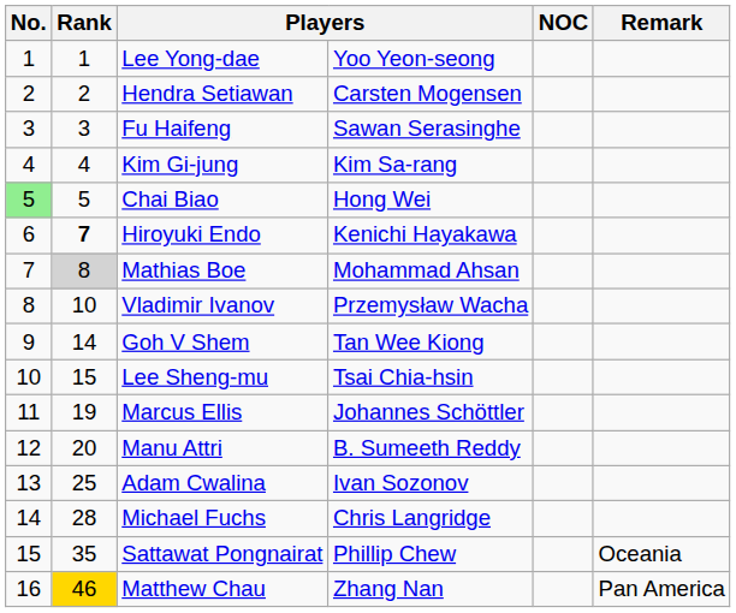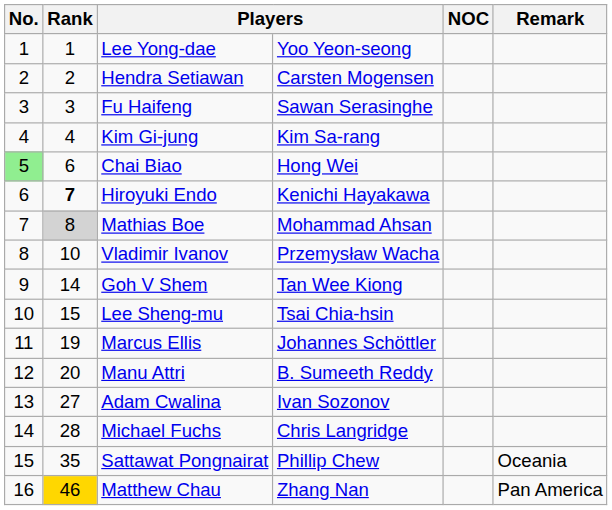 <table class="wikitable sortable">
 <tr>
 <th>No.</th>
 <th>Rank</th>
 <th colspan=2>Players</th>
 <th>NOC</th>
 <th>Remark</th>
 </tr>
 <tr align=center>
 <td>1</td>
 <td>1</td>
 <td align=left><a href='#'>Lee Yong-dae</a></td>
 <td align=left><a href='#'>Yoo Yeon-seong</a></td>
 <td align=left></td>
 <td align=left></td>
 </tr>
 <tr align=center>
 <td>2</td>
 <td>2</td>
 <td align=left><a href='#'>Hendra Setiawan</a></td>
 <td align=left><a href='#'>Carsten Mogensen</a></td>
 <td align=left></td>
 <td align=left></td>
 </tr>
 <tr align=center>
 <td>3</td>
 <td>3</td>
 <td align=left><a href='#'>Fu Haifeng</a></td>
 <td align=left><a href='#'>Sawan Serasinghe</a></td>
 <td align=left></td>
 <td align=left></td>
 </tr>
 <tr align=center>
 <td>4</td>
 <td>4</td>
 <td align=left><a href='#'>Kim Gi-jung</a></td>
 <td align=left><a href='#'>Kim Sa-rang</a></td>
 <td align=left></td>
 <td align=left></td>
 </tr>
 <tr align=center>
 <td style="background: lightgreen;">5</td>
-<td>5</td>
+<td>6</td>
 <td align=left><a href='#'>Chai Biao</a></td>
 <td align=left><a href='#'>Hong Wei</a></td>
 <td align=left></td>
 <td align=left></td>
 </tr>
 <tr align=center>
 <td>6</td>
 <td><strong>7</strong></td>
 <td align=left><a href='#'>Hiroyuki Endo</a></td>
 <td align=left><a href='#'>Kenichi Hayakawa</a></td>
 <td align=left></td>
 <td align=left></td>
 </tr>
 <tr align=center>
 <td>7</td>
 <td style="background: lightgrey;">8</td>
 <td align=left><a href='#'>Mathias Boe</a></td>
 <td align=left><a href='#'>Mohammad Ahsan</a></td>
 <td align=left></td>
 <td align=left></td>
 </tr>
 <tr align=center>
 <td>8</td>
 <td>10</td>
 <td align=left><a href='#'>Vladimir Ivanov</a></td>
 <td align=left><a href='#'>Przemysław Wacha</a></td>
 <td align=left></td>
 <td align=left></td>
 </tr>
 <tr align=center>
 <td>9</td>
 <td>14</td>
 <td align=left><a href='#'>Goh V Shem</a></td>
 <td align=left><a href='#'>Tan Wee Kiong</a></td>
 <td align=left></td>
 <td align=left></td>
 </tr>
 <tr align=center>
 <td>10</td>
 <td>15</td>
 <td align=left><a href='#'>Lee Sheng-mu</a></td>
 <td align=left><a href='#'>Tsai Chia-hsin</a></td>
 <td align=left></td>
 <td align=left></td>
 </tr>
 <tr align=center>
 <td>11</td>
 <td>19</td>
 <td align=left><a href='#'>Marcus Ellis</a></td>
 <td align=left><a href='#'>Johannes Schöttler</a></td>
 <td align=left></td>
 <td align=left></td>
 </tr>
 <tr align=center>
 <td>12</td>
 <td>20</td>
 <td align=left><a href='#'>Manu Attri</a></td>
 <td align=left><a href='#'>B. Sumeeth Reddy</a></td>
 <td align=left></td>
 <td align=left></td>
 </tr>
 <tr align=center>
 <td>13</td>
-<td>25</td>
+<td>27</td>
 <td align=left><a href='#'>Adam Cwalina</a></td>
 <td align=left><a href='#'>Ivan Sozonov</a></td>
 <td align=left></td>
 <td align=left></td>
 </tr>
 <tr align=center>
 <td>14</td>
 <td>28</td>
 <td align=left><a href='#'>Michael Fuchs</a></td>
 <td align=left><a href='#'>Chris Langridge</a></td>
 <td align=left></td>
 <td align=left></td>
 </tr>
 <tr align=center>
 <td>15</td>
 <td>35</td>
 <td align=left><a href='#'>Sattawat Pongnairat</a></td>
 <td align=left><a href='#'>Phillip Chew</a></td>
 <td align=left></td>
 <td align=left>Oceania</td>
 </tr>
 <tr align=center>
 <td>16</td>
 <td style="background: gold;">46</td>
 <td align=left><a href='#'>Matthew Chau</a></td>
 <td align=left><a href='#'>Zhang Nan</a></td>
 <td align=left></td>
 <td align=left>Pan America</td>
 </tr>
 </table>
